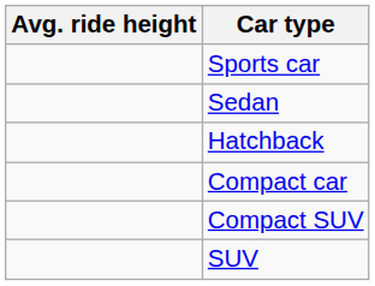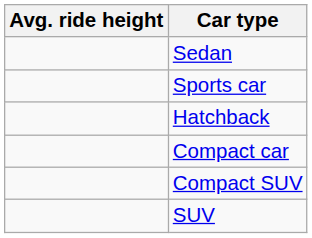 <table class="wikitable sortable">
 <tr>
 <th>Avg. ride height</th>
 <th>Car type</th>
 </tr>
 <tr>
 <td></td>
-<td><a href='#'>Sports car</a></td>
+<td><a href='#'>Sedan</a></td>
 </tr>
 <tr>
 <td></td>
-<td><a href='#'>Sedan</a></td>
+<td><a href='#'>Sports car</a></td>
 </tr>
 <tr>
 <td></td>
 <td><a href='#'>Hatchback</a></td>
 </tr>
 <tr>
 <td></td>
 <td><a href='#'>Compact car</a></td>
 </tr>
 <tr>
 <td></td>
 <td><a href='#'>Compact SUV</a></td>
 </tr>
 <tr>
 <td></td>
 <td><a href='#'>SUV</a></td>
 </tr>
 </table>
